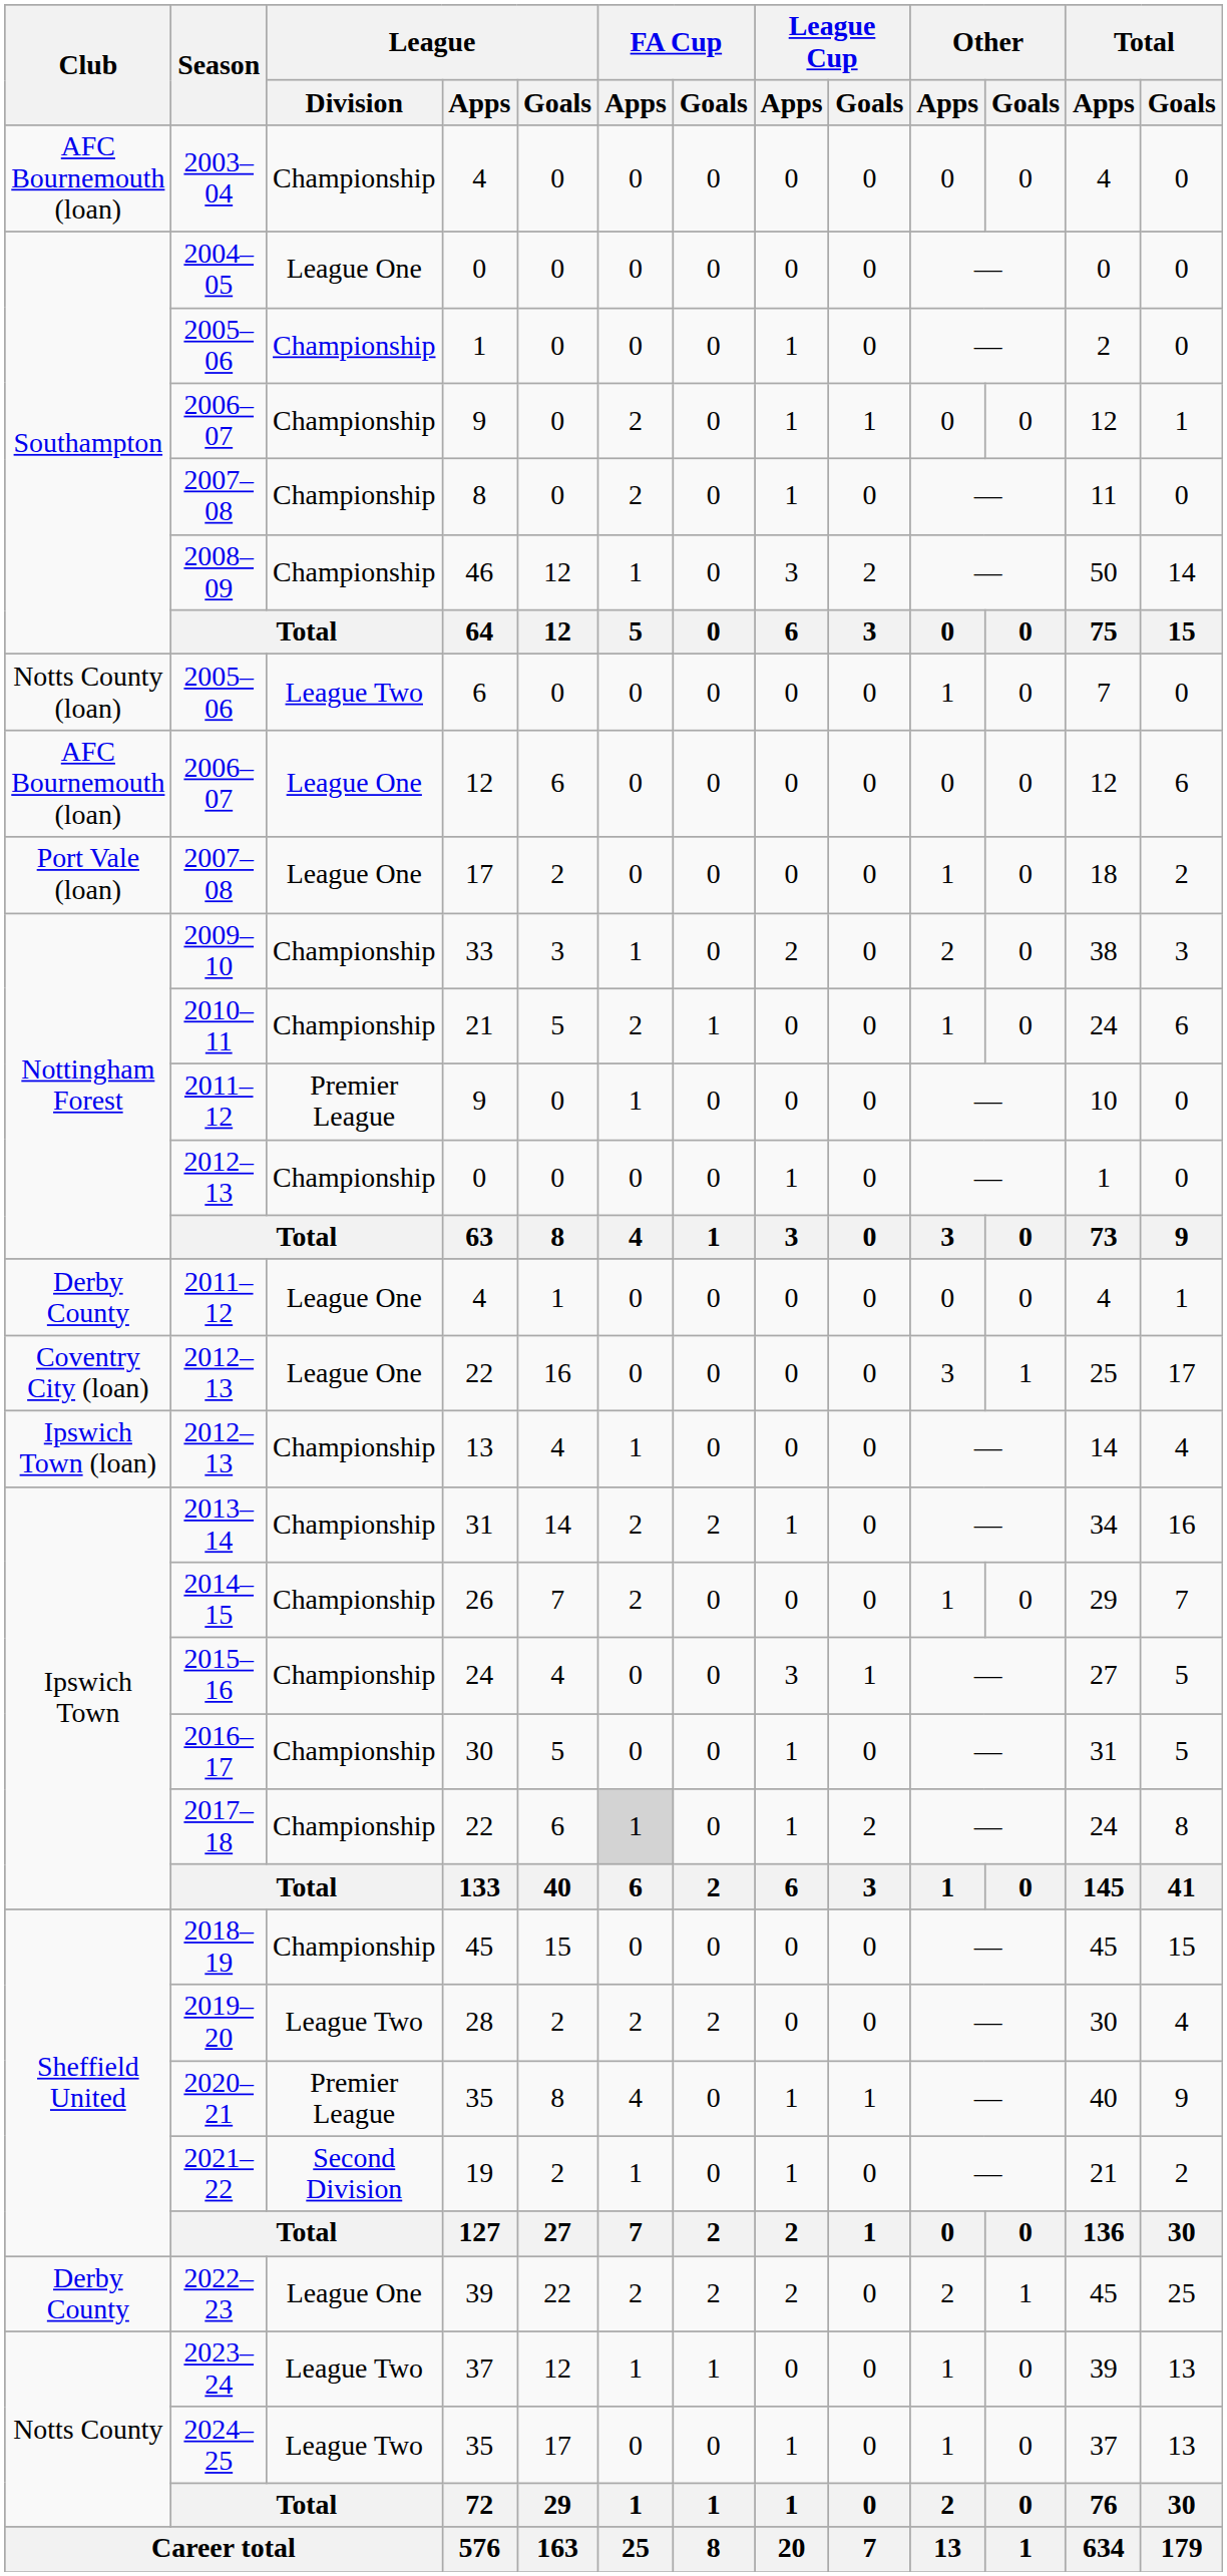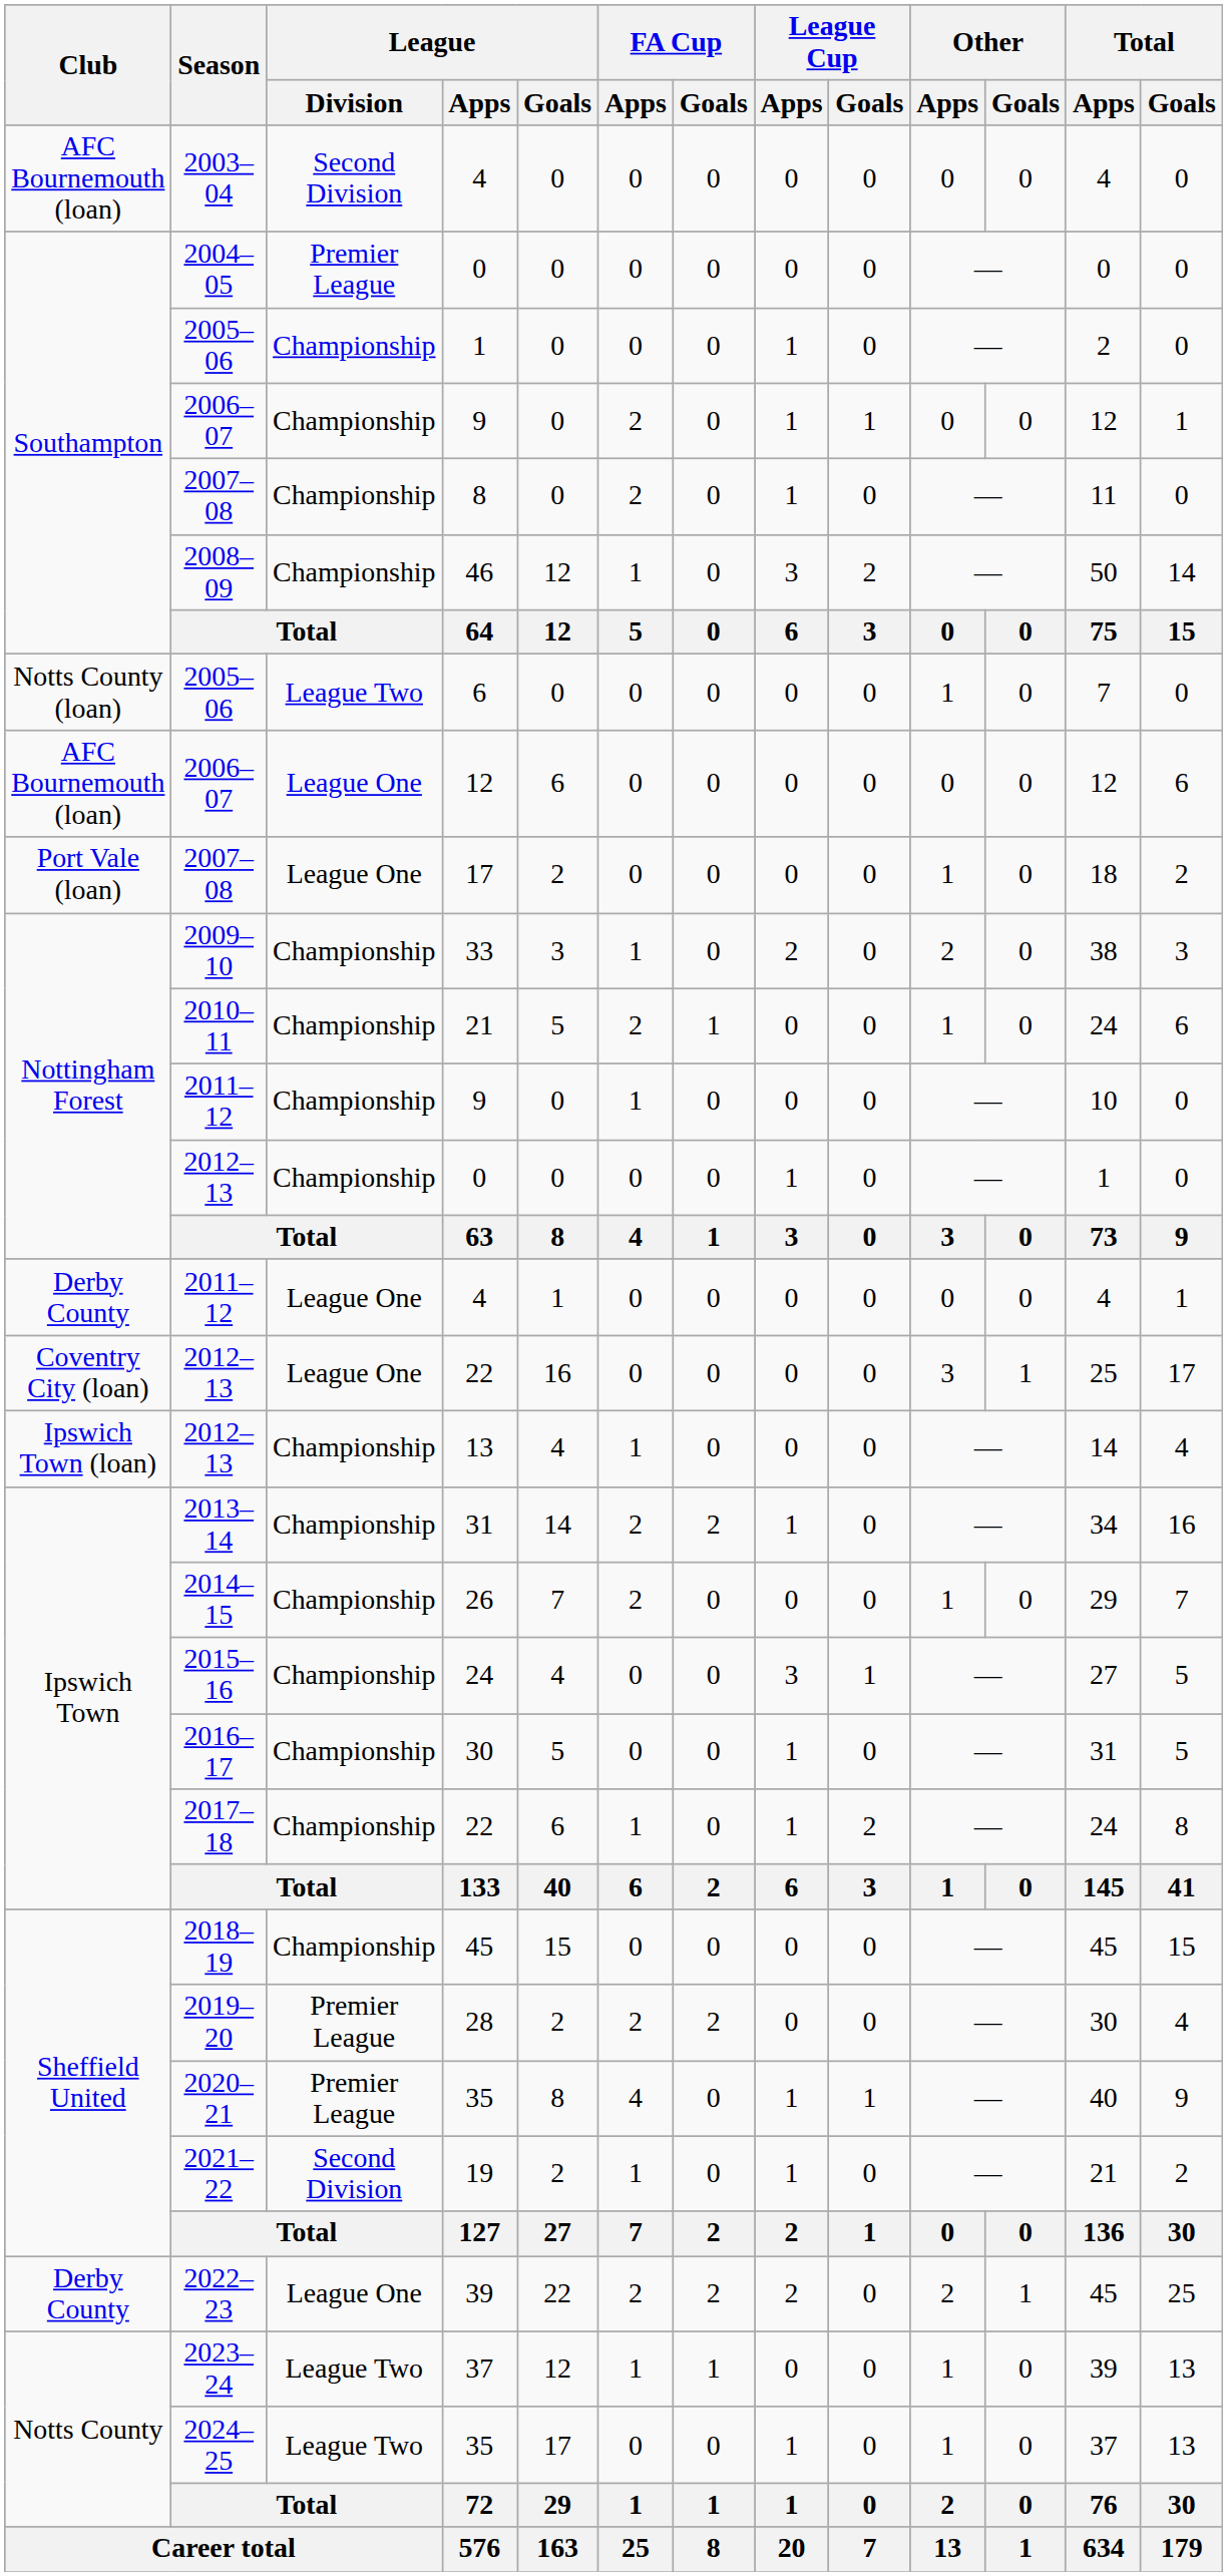 <table class="wikitable" style="text-align:center">
 <tr>
 <th rowspan="2">Club</th>
 <th rowspan="2">Season</th>
 <th colspan="3">League</th>
 <th colspan="2"><a href='#'>FA Cup</a></th>
 <th colspan="2"><a href='#'>League Cup</a></th>
 <th colspan="2">Other</th>
 <th colspan="2">Total</th>
 </tr>
 <tr>
 <th>Division</th>
 <th>Apps</th>
 <th>Goals</th>
 <th>Apps</th>
 <th>Goals</th>
 <th>Apps</th>
 <th>Goals</th>
 <th>Apps</th>
 <th>Goals</th>
 <th>Apps</th>
 <th>Goals</th>
 </tr>
 <tr>
 <td><a href='#'>AFC Bournemouth</a> (loan)</td>
 <td><a href='#'>2003–04</a></td>
-<td>Championship</td>
+<td><a href='#'>Second Division</a></td>
 <td>4</td>
 <td>0</td>
 <td>0</td>
 <td>0</td>
 <td>0</td>
 <td>0</td>
 <td>0</td>
 <td>0</td>
 <td>4</td>
 <td>0</td>
 </tr>
 <tr>
 <td rowspan="6"><a href='#'>Southampton</a></td>
 <td><a href='#'>2004–05</a></td>
-<td>League One</td>
+<td><a href='#'>Premier League</a></td>
 <td>0</td>
 <td>0</td>
 <td>0</td>
 <td>0</td>
 <td>0</td>
 <td>0</td>
 <td colspan="2">—</td>
 <td>0</td>
 <td>0</td>
 </tr>
 <tr>
 <td><a href='#'>2005–06</a></td>
 <td><a href='#'>Championship</a></td>
 <td>1</td>
 <td>0</td>
 <td>0</td>
 <td>0</td>
 <td>1</td>
 <td>0</td>
 <td colspan="2">—</td>
 <td>2</td>
 <td>0</td>
 </tr>
 <tr>
 <td><a href='#'>2006–07</a></td>
 <td>Championship</td>
 <td>9</td>
 <td>0</td>
 <td>2</td>
 <td>0</td>
 <td>1</td>
 <td>1</td>
 <td>0</td>
 <td>0</td>
 <td>12</td>
 <td>1</td>
 </tr>
 <tr>
 <td><a href='#'>2007–08</a></td>
 <td>Championship</td>
 <td>8</td>
 <td>0</td>
 <td>2</td>
 <td>0</td>
 <td>1</td>
 <td>0</td>
 <td colspan="2">—</td>
 <td>11</td>
 <td>0</td>
 </tr>
 <tr>
 <td><a href='#'>2008–09</a></td>
 <td>Championship</td>
 <td>46</td>
 <td>12</td>
 <td>1</td>
 <td>0</td>
 <td>3</td>
 <td>2</td>
 <td colspan="2">—</td>
 <td>50</td>
 <td>14</td>
 </tr>
 <tr>
 <th colspan="2">Total</th>
 <th>64</th>
 <th>12</th>
 <th>5</th>
 <th>0</th>
 <th>6</th>
 <th>3</th>
 <th>0</th>
 <th>0</th>
 <th>75</th>
 <th>15</th>
 </tr>
 <tr>
 <td>Notts County (loan)</td>
 <td><a href='#'>2005–06</a></td>
 <td><a href='#'>League Two</a></td>
 <td>6</td>
 <td>0</td>
 <td>0</td>
 <td>0</td>
 <td>0</td>
 <td>0</td>
 <td>1</td>
 <td>0</td>
 <td>7</td>
 <td>0</td>
 </tr>
 <tr>
 <td><a href='#'>AFC Bournemouth</a> (loan)</td>
 <td><a href='#'>2006–07</a></td>
 <td><a href='#'>League One</a></td>
 <td>12</td>
 <td>6</td>
 <td>0</td>
 <td>0</td>
 <td>0</td>
 <td>0</td>
 <td>0</td>
 <td>0</td>
 <td>12</td>
 <td>6</td>
 </tr>
 <tr>
 <td><a href='#'>Port Vale</a> (loan)</td>
 <td><a href='#'>2007–08</a></td>
 <td>League One</td>
 <td>17</td>
 <td>2</td>
 <td>0</td>
 <td>0</td>
 <td>0</td>
 <td>0</td>
 <td>1</td>
 <td>0</td>
 <td>18</td>
 <td>2</td>
 </tr>
 <tr>
 <td rowspan="5"><a href='#'>Nottingham Forest</a></td>
 <td><a href='#'>2009–10</a></td>
 <td>Championship</td>
 <td>33</td>
 <td>3</td>
 <td>1</td>
 <td>0</td>
 <td>2</td>
 <td>0</td>
 <td>2</td>
 <td>0</td>
 <td>38</td>
 <td>3</td>
 </tr>
 <tr>
 <td><a href='#'>2010–11</a></td>
 <td>Championship</td>
 <td>21</td>
 <td>5</td>
 <td>2</td>
 <td>1</td>
 <td>0</td>
 <td>0</td>
 <td>1</td>
 <td>0</td>
 <td>24</td>
 <td>6</td>
 </tr>
 <tr>
 <td><a href='#'>2011–12</a></td>
-<td>Premier League</td>
+<td>Championship</td>
 <td>9</td>
 <td>0</td>
 <td>1</td>
 <td>0</td>
 <td>0</td>
 <td>0</td>
 <td colspan="2">—</td>
 <td>10</td>
 <td>0</td>
 </tr>
 <tr>
 <td><a href='#'>2012–13</a></td>
 <td>Championship</td>
 <td>0</td>
 <td>0</td>
 <td>0</td>
 <td>0</td>
 <td>1</td>
 <td>0</td>
 <td colspan="2">—</td>
 <td>1</td>
 <td>0</td>
 </tr>
 <tr>
 <th colspan="2">Total</th>
 <th>63</th>
 <th>8</th>
 <th>4</th>
 <th>1</th>
 <th>3</th>
 <th>0</th>
 <th>3</th>
 <th>0</th>
 <th>73</th>
 <th>9</th>
 </tr>
 <tr>
 <td><a href='#'>Derby County</a></td>
 <td><a href='#'>2011–12</a></td>
 <td>League One</td>
 <td>4</td>
 <td>1</td>
 <td>0</td>
 <td>0</td>
 <td>0</td>
 <td>0</td>
 <td>0</td>
 <td>0</td>
 <td>4</td>
 <td>1</td>
 </tr>
 <tr>
 <td><a href='#'>Coventry City</a> (loan)</td>
 <td><a href='#'>2012–13</a></td>
 <td>League One</td>
 <td>22</td>
 <td>16</td>
 <td>0</td>
 <td>0</td>
 <td>0</td>
 <td>0</td>
 <td>3</td>
 <td>1</td>
 <td>25</td>
 <td>17</td>
 </tr>
 <tr>
 <td><a href='#'>Ipswich Town</a> (loan)</td>
 <td><a href='#'>2012–13</a></td>
 <td>Championship</td>
 <td>13</td>
 <td>4</td>
 <td>1</td>
 <td>0</td>
 <td>0</td>
 <td>0</td>
 <td colspan="2">—</td>
 <td>14</td>
 <td>4</td>
 </tr>
 <tr>
 <td rowspan="6">Ipswich Town</td>
 <td><a href='#'>2013–14</a></td>
 <td>Championship</td>
 <td>31</td>
 <td>14</td>
 <td>2</td>
 <td>2</td>
 <td>1</td>
 <td>0</td>
 <td colspan="2">—</td>
 <td>34</td>
 <td>16</td>
 </tr>
 <tr>
 <td><a href='#'>2014–15</a></td>
 <td>Championship</td>
 <td>26</td>
 <td>7</td>
 <td>2</td>
 <td>0</td>
 <td>0</td>
 <td>0</td>
 <td>1</td>
 <td>0</td>
 <td>29</td>
 <td>7</td>
 </tr>
 <tr>
 <td><a href='#'>2015–16</a></td>
 <td>Championship</td>
 <td>24</td>
 <td>4</td>
 <td>0</td>
 <td>0</td>
 <td>3</td>
 <td>1</td>
 <td colspan="2">—</td>
 <td>27</td>
 <td>5</td>
 </tr>
 <tr>
 <td><a href='#'>2016–17</a></td>
 <td>Championship</td>
 <td>30</td>
 <td>5</td>
 <td>0</td>
 <td>0</td>
 <td>1</td>
 <td>0</td>
 <td colspan="2">—</td>
 <td>31</td>
 <td>5</td>
 </tr>
 <tr>
 <td><a href='#'>2017–18</a></td>
 <td>Championship</td>
 <td>22</td>
 <td>6</td>
-<td style="background: lightgrey;">1</td>
+<td>1</td>
 <td>0</td>
 <td>1</td>
 <td>2</td>
 <td colspan="2">—</td>
 <td>24</td>
 <td>8</td>
 </tr>
 <tr>
 <th colspan="2">Total</th>
 <th>133</th>
 <th>40</th>
 <th>6</th>
 <th>2</th>
 <th>6</th>
 <th>3</th>
 <th>1</th>
 <th>0</th>
 <th>145</th>
 <th>41</th>
 </tr>
 <tr>
 <td rowspan="5"><a href='#'>Sheffield United</a></td>
 <td><a href='#'>2018–19</a></td>
 <td>Championship</td>
 <td>45</td>
 <td>15</td>
 <td>0</td>
 <td>0</td>
 <td>0</td>
 <td>0</td>
 <td colspan="2">—</td>
 <td>45</td>
 <td>15</td>
 </tr>
 <tr>
 <td><a href='#'>2019–20</a></td>
-<td>League Two</td>
+<td>Premier League</td>
 <td>28</td>
 <td>2</td>
 <td>2</td>
 <td>2</td>
 <td>0</td>
 <td>0</td>
 <td colspan="2">—</td>
 <td>30</td>
 <td>4</td>
 </tr>
 <tr>
 <td><a href='#'>2020–21</a></td>
 <td>Premier League</td>
 <td>35</td>
 <td>8</td>
 <td>4</td>
 <td>0</td>
 <td>1</td>
 <td>1</td>
 <td colspan="2">—</td>
 <td>40</td>
 <td>9</td>
 </tr>
 <tr>
 <td><a href='#'>2021–22</a></td>
 <td><a href='#'>Second Division</a></td>
 <td>19</td>
 <td>2</td>
 <td>1</td>
 <td>0</td>
 <td>1</td>
 <td>0</td>
 <td colspan=2>—</td>
 <td>21</td>
 <td>2</td>
 </tr>
 <tr>
 <th colspan="2">Total</th>
 <th>127</th>
 <th>27</th>
 <th>7</th>
 <th>2</th>
 <th>2</th>
 <th>1</th>
 <th>0</th>
 <th>0</th>
 <th>136</th>
 <th>30</th>
 </tr>
 <tr>
 <td><a href='#'>Derby County</a></td>
 <td><a href='#'>2022–23</a></td>
 <td>League One</td>
 <td>39</td>
 <td>22</td>
 <td>2</td>
 <td>2</td>
 <td>2</td>
 <td>0</td>
 <td>2</td>
 <td>1</td>
 <td>45</td>
 <td>25</td>
 </tr>
 <tr>
 <td rowspan=3>Notts County</td>
 <td><a href='#'>2023–24</a></td>
 <td>League Two</td>
 <td>37</td>
 <td>12</td>
 <td>1</td>
 <td>1</td>
 <td>0</td>
 <td>0</td>
 <td>1</td>
 <td>0</td>
 <td>39</td>
 <td>13</td>
 </tr>
 <tr>
 <td><a href='#'>2024–25</a></td>
 <td>League Two</td>
 <td>35</td>
 <td>17</td>
 <td>0</td>
 <td>0</td>
 <td>1</td>
 <td>0</td>
 <td>1</td>
 <td>0</td>
 <td>37</td>
 <td>13</td>
 </tr>
 <tr>
 <th colspan="2">Total</th>
 <th>72</th>
 <th>29</th>
 <th>1</th>
 <th>1</th>
 <th>1</th>
 <th>0</th>
 <th>2</th>
 <th>0</th>
 <th>76</th>
 <th>30</th>
 </tr>
 <tr>
 <th colspan="3">Career total</th>
 <th>576</th>
 <th>163</th>
 <th>25</th>
 <th>8</th>
 <th>20</th>
 <th>7</th>
 <th>13</th>
 <th>1</th>
 <th>634</th>
 <th>179</th>
 </tr>
 </table>
